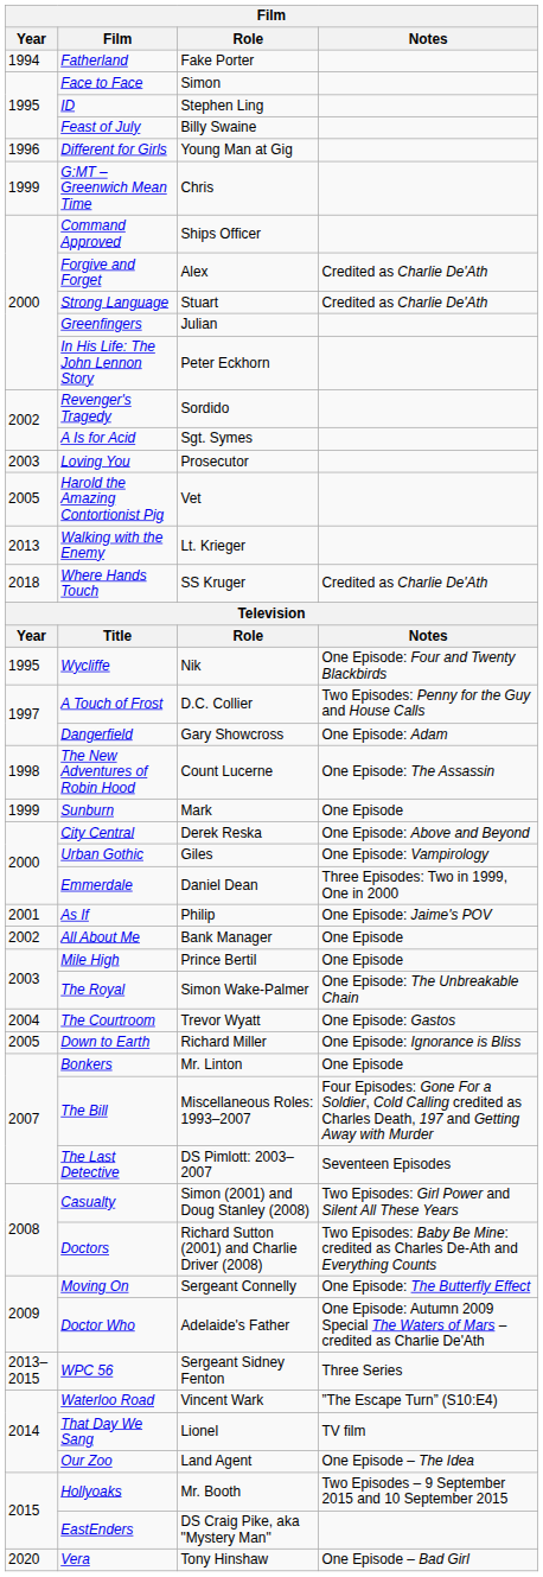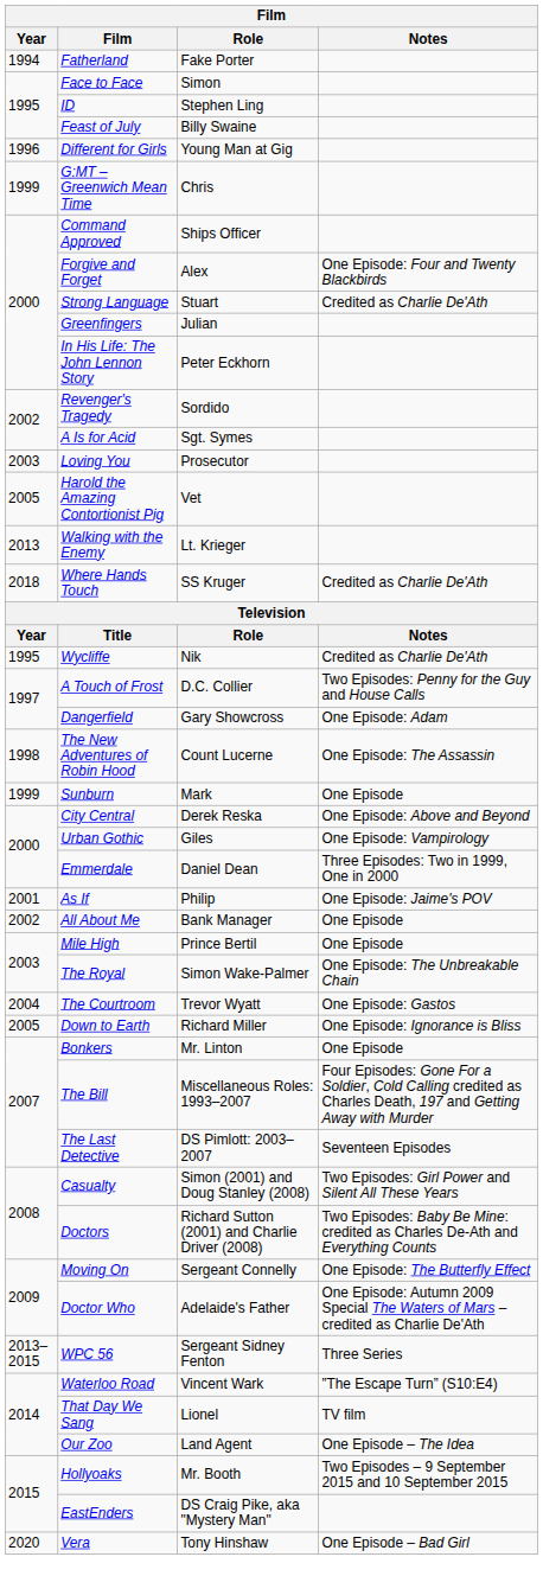 <table class="wikitable">
 <tr>
 <th colspan=4>Film</th>
 </tr>
 <tr>
 <th>Year</th>
 <th>Film</th>
 <th>Role</th>
 <th>Notes</th>
 </tr>
 <tr>
 <td>1994</td>
 <td><em><a href='#'>Fatherland</a></em></td>
 <td>Fake Porter</td>
 <td></td>
 </tr>
 <tr>
 <td rowspan=3>1995</td>
 <td><em><a href='#'>Face to Face</a></em></td>
 <td>Simon</td>
 <td></td>
 </tr>
 <tr>
 <td><em><a href='#'>ID</a></em></td>
 <td>Stephen Ling</td>
 <td></td>
 </tr>
 <tr>
 <td><em><a href='#'>Feast of July</a></em></td>
 <td>Billy Swaine</td>
 <td></td>
 </tr>
 <tr>
 <td>1996</td>
 <td><em><a href='#'>Different for Girls</a></em></td>
 <td>Young Man at Gig</td>
 <td></td>
 </tr>
 <tr>
 <td>1999</td>
 <td><em><a href='#'>G:MT – Greenwich Mean Time</a></em></td>
 <td>Chris</td>
 <td></td>
 </tr>
 <tr>
 <td rowspan=5>2000</td>
 <td><em><a href='#'>Command Approved</a></em></td>
 <td>Ships Officer</td>
 <td></td>
 </tr>
 <tr>
 <td><em><a href='#'>Forgive and Forget</a></em></td>
 <td>Alex</td>
-<td>Credited as <em>Charlie De'Ath</em></td>
+<td>One Episode: <em>Four and Twenty Blackbirds</em></td>
 </tr>
 <tr>
 <td><em><a href='#'>Strong Language</a></em></td>
 <td>Stuart</td>
 <td>Credited as <em>Charlie De'Ath</em></td>
 </tr>
 <tr>
 <td><em><a href='#'>Greenfingers</a></em></td>
 <td>Julian</td>
 <td></td>
 </tr>
 <tr>
 <td><em><a href='#'>In His Life: The John Lennon Story</a></em></td>
 <td>Peter Eckhorn</td>
 <td></td>
 </tr>
 <tr>
 <td rowspan=2>2002</td>
 <td><em><a href='#'>Revenger's Tragedy</a></em></td>
 <td>Sordido</td>
 <td></td>
 </tr>
 <tr>
 <td><em><a href='#'>A Is for Acid</a></em></td>
 <td>Sgt. Symes</td>
 <td></td>
 </tr>
 <tr>
 <td>2003</td>
 <td><em><a href='#'>Loving You</a></em></td>
 <td>Prosecutor</td>
 <td></td>
 </tr>
 <tr>
 <td>2005</td>
 <td><em><a href='#'>Harold the Amazing Contortionist Pig</a></em></td>
 <td>Vet</td>
 <td></td>
 </tr>
 <tr>
 <td>2013</td>
 <td><em><a href='#'>Walking with the Enemy</a></em></td>
 <td>Lt. Krieger</td>
 </tr>
 <tr>
 <td>2018</td>
 <td><em><a href='#'>Where Hands Touch</a></em></td>
 <td>SS Kruger</td>
 <td>Credited as <em>Charlie De'Ath</em></td>
 </tr>
 <tr>
 <th colspan=4>Television</th>
 </tr>
 <tr>
 <th>Year</th>
 <th>Title</th>
 <th>Role</th>
 <th>Notes</th>
 </tr>
 <tr>
 <td>1995</td>
 <td><em><a href='#'>Wycliffe</a></em></td>
 <td>Nik</td>
-<td>One Episode: <em>Four and Twenty Blackbirds</em></td>
+<td>Credited as <em>Charlie De'Ath</em></td>
 </tr>
 <tr>
 <td rowspan=2>1997</td>
 <td><em><a href='#'>A Touch of Frost</a></em></td>
 <td>D.C. Collier</td>
 <td>Two Episodes: <em>Penny for the Guy</em> and <em>House Calls</em></td>
 </tr>
 <tr>
 <td><em><a href='#'>Dangerfield</a></em></td>
 <td>Gary Showcross</td>
 <td>One Episode: <em>Adam</em></td>
 </tr>
 <tr>
 <td>1998</td>
 <td><em><a href='#'>The New Adventures of Robin Hood</a></em></td>
 <td>Count Lucerne</td>
 <td>One Episode: <em>The Assassin</em></td>
 </tr>
 <tr>
 <td>1999</td>
 <td><em><a href='#'>Sunburn</a></em></td>
 <td>Mark</td>
 <td>One Episode</td>
 </tr>
 <tr>
 <td rowspan=3>2000</td>
 <td><em><a href='#'>City Central</a></em></td>
 <td>Derek Reska</td>
 <td>One Episode: <em>Above and Beyond</em></td>
 </tr>
 <tr>
 <td><em><a href='#'>Urban Gothic</a></em></td>
 <td>Giles</td>
 <td>One Episode: <em>Vampirology</em></td>
 </tr>
 <tr>
 <td><em><a href='#'>Emmerdale</a></em></td>
 <td>Daniel Dean</td>
 <td>Three Episodes: Two in 1999, One in 2000</td>
 </tr>
 <tr>
 <td>2001</td>
 <td><em><a href='#'>As If</a></em></td>
 <td>Philip</td>
 <td>One Episode: <em>Jaime's POV</em></td>
 </tr>
 <tr>
 <td>2002</td>
 <td><em><a href='#'>All About Me</a></em></td>
 <td>Bank Manager</td>
 <td>One Episode</td>
 </tr>
 <tr>
 <td rowspan=2>2003</td>
 <td><em><a href='#'>Mile High</a></em></td>
 <td>Prince Bertil</td>
 <td>One Episode</td>
 </tr>
 <tr>
 <td><em><a href='#'>The Royal</a></em></td>
 <td>Simon Wake-Palmer</td>
 <td>One Episode: <em>The Unbreakable Chain</em></td>
 </tr>
 <tr>
 <td>2004</td>
 <td><em><a href='#'>The Courtroom</a></em></td>
 <td>Trevor Wyatt</td>
 <td>One Episode: <em>Gastos</em></td>
 </tr>
 <tr>
 <td>2005</td>
 <td><em><a href='#'>Down to Earth</a></em></td>
 <td>Richard Miller</td>
 <td>One Episode: <em>Ignorance is Bliss</em></td>
 </tr>
 <tr>
 <td rowspan=3>2007</td>
 <td><em><a href='#'>Bonkers</a></em></td>
 <td>Mr. Linton</td>
 <td>One Episode</td>
 </tr>
 <tr>
 <td><em><a href='#'>The Bill</a></em></td>
 <td>Miscellaneous Roles: 1993–2007</td>
 <td>Four Episodes: <em>Gone For a Soldier</em>, <em>Cold Calling</em> credited as Charles Death, <em>197</em> and <em>Getting Away with Murder</em></td>
 </tr>
 <tr>
 <td><em><a href='#'>The Last Detective</a></em></td>
 <td>DS Pimlott: 2003–2007</td>
 <td>Seventeen Episodes</td>
 </tr>
 <tr>
 <td rowspan=2>2008</td>
 <td><em><a href='#'>Casualty</a></em></td>
 <td>Simon (2001) and Doug Stanley (2008)</td>
 <td>Two Episodes: <em>Girl Power</em> and <em>Silent All These Years</em></td>
 </tr>
 <tr>
 <td><em><a href='#'>Doctors</a></em></td>
 <td>Richard Sutton (2001) and Charlie Driver (2008)</td>
 <td>Two Episodes: <em>Baby Be Mine</em>: credited as Charles De-Ath and <em>Everything Counts</em></td>
 </tr>
 <tr>
 <td rowspan=2>2009</td>
 <td><em><a href='#'>Moving On</a></em></td>
 <td>Sergeant Connelly</td>
 <td>One Episode: <em><a href='#'>The Butterfly Effect</a></em></td>
 </tr>
 <tr>
 <td><em><a href='#'>Doctor Who</a></em></td>
 <td>Adelaide's Father</td>
 <td>One Episode: Autumn 2009 Special <em><a href='#'>The Waters of Mars</a></em> – credited as Charlie De'Ath</td>
 </tr>
 <tr>
 <td>2013–2015</td>
 <td><em><a href='#'>WPC 56</a></em></td>
 <td>Sergeant Sidney Fenton</td>
 <td>Three Series</td>
 </tr>
 <tr>
 <td rowspan="3">2014</td>
 <td><em><a href='#'>Waterloo Road</a></em></td>
 <td>Vincent Wark</td>
 <td>”The Escape Turn” (S10:E4)</td>
 </tr>
 <tr>
 <td><em><a href='#'>That Day We Sang</a></em></td>
 <td>Lionel</td>
 <td>TV film</td>
 </tr>
 <tr>
 <td><em><a href='#'>Our Zoo</a></em></td>
 <td>Land Agent</td>
 <td>One Episode – <em>The Idea</em></td>
 </tr>
 <tr>
 <td rowspan="2">2015</td>
 <td><em><a href='#'>Hollyoaks</a></em></td>
 <td>Mr. Booth</td>
 <td>Two Episodes – 9 September 2015 and 10 September 2015</td>
 </tr>
 <tr>
 <td><em><a href='#'>EastEnders</a></em></td>
 <td>DS Craig Pike, aka "Mystery Man"</td>
 <td></td>
 </tr>
 <tr>
 <td>2020</td>
 <td><em><a href='#'>Vera</a></em></td>
 <td>Tony Hinshaw</td>
 <td>One Episode – <em>Bad Girl</em></td>
 </tr>
 </table>
